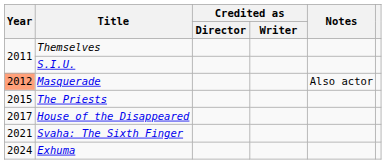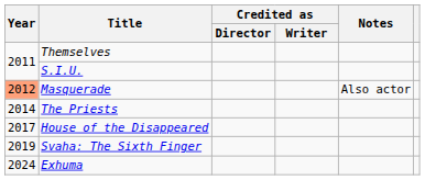 <table class="wikitable sortable">
 <tr>
 <th rowspan="2">Year</th>
 <th rowspan="2">Title</th>
 <th colspan="2">Credited as</th>
 <th rowspan="2" scope="col" class="unsortable">Notes</th>
 <th rowspan="2" scope="col" class="unsortable"></th>
 </tr>
 <tr>
 <th width="65">Director</th>
 <th width="65">Writer</th>
 </tr>
 <tr>
 <td rowspan="2">2011</td>
 <td><em>Themselves</em></td>
 <td></td>
 <td></td>
 <td></td>
 <td></td>
 </tr>
 <tr>
 <td><em><a href='#'>S.I.U.</a></em></td>
 <td></td>
 <td></td>
 <td></td>
 <td></td>
 </tr>
 <tr>
 <td style="background: lightsalmon;">2012</td>
 <td><em><a href='#'>Masquerade</a></em></td>
 <td></td>
 <td></td>
 <td>Also actor</td>
 <td></td>
 </tr>
 <tr>
-<td>2015</td>
+<td>2014</td>
 <td><em><a href='#'>The Priests</a></em></td>
 <td></td>
 <td></td>
 <td></td>
 <td></td>
 </tr>
 <tr>
 <td>2017</td>
 <td><em><a href='#'>House of the Disappeared</a></em></td>
 <td></td>
 <td></td>
 <td></td>
 <td></td>
 </tr>
 <tr>
-<td>2021</td>
+<td>2019</td>
 <td><em><a href='#'>Svaha: The Sixth Finger</a></em></td>
 <td></td>
 <td></td>
 <td></td>
 <td></td>
 </tr>
 <tr>
 <td>2024</td>
 <td><em><a href='#'>Exhuma</a></em></td>
 <td></td>
 <td></td>
 <td></td>
 <td></td>
 </tr>
 </table>
